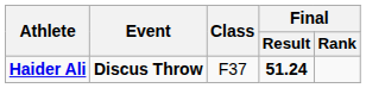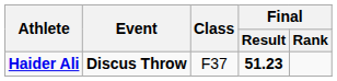 <table class="wikitable" style="text-align:center; font-size:90%">
 <tr>
 <th rowspan="2">Athlete</th>
 <th rowspan="2">Event</th>
 <th rowspan="2">Class</th>
 <th colspan="2">Final</th>
 </tr>
 <tr style="font-size:95%">
 <th>Result</th>
 <th>Rank</th>
 </tr>
 <tr>
 <td align="left"><strong><a href='#'>Haider Ali</a></strong></td>
 <td><strong>Discus Throw</strong></td>
 <td>F37</td>
-<td><strong>51.24</strong></td>
+<td><strong>51.23</strong></td>
 <td></td>
 </tr>
 </table>
